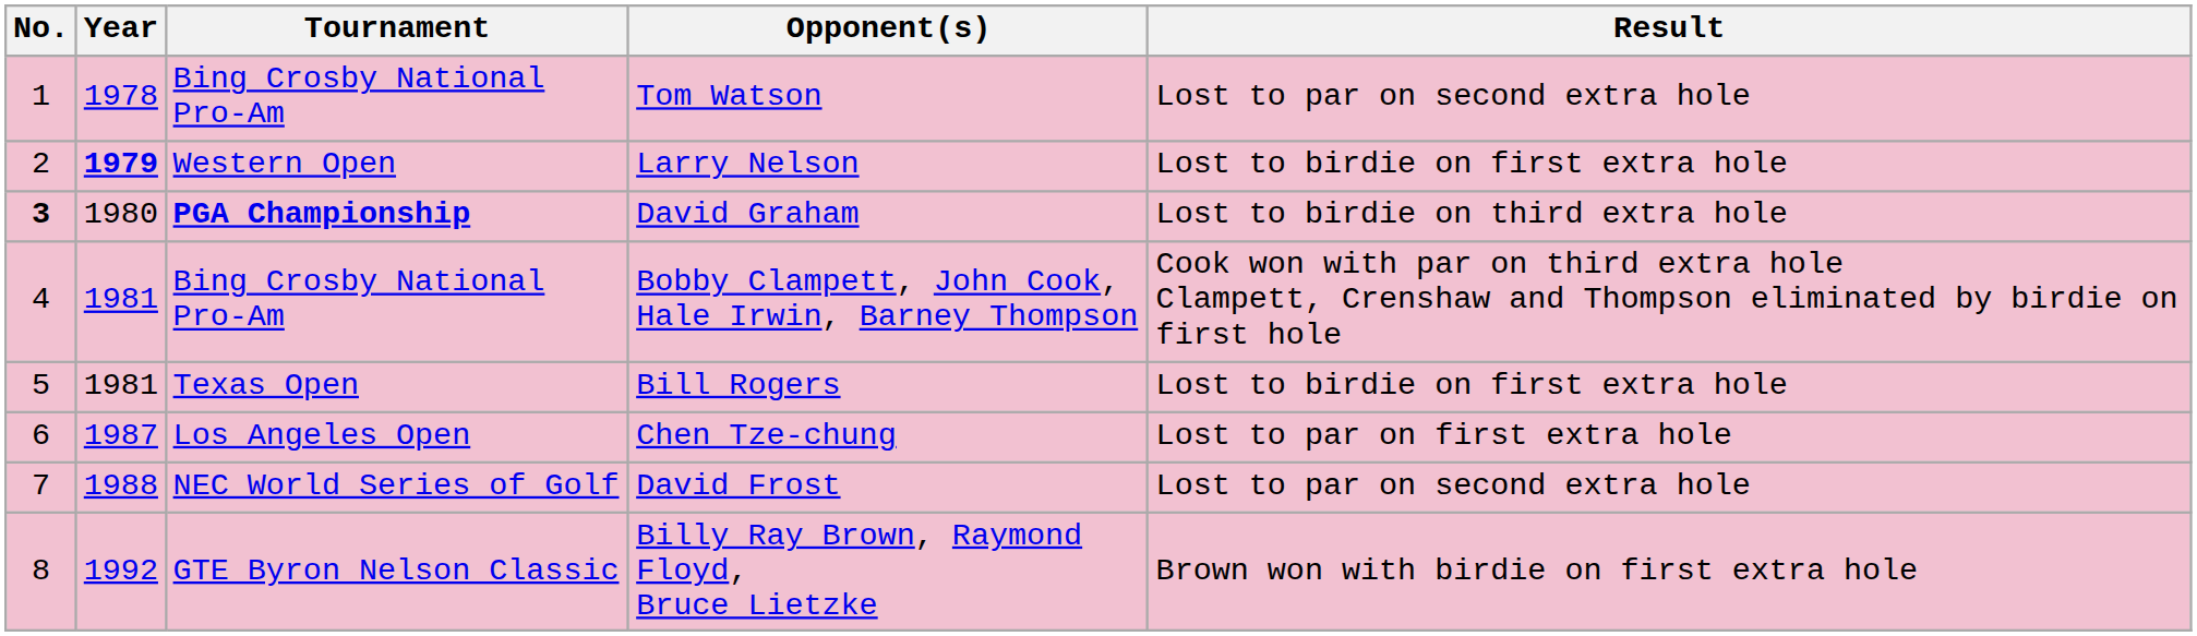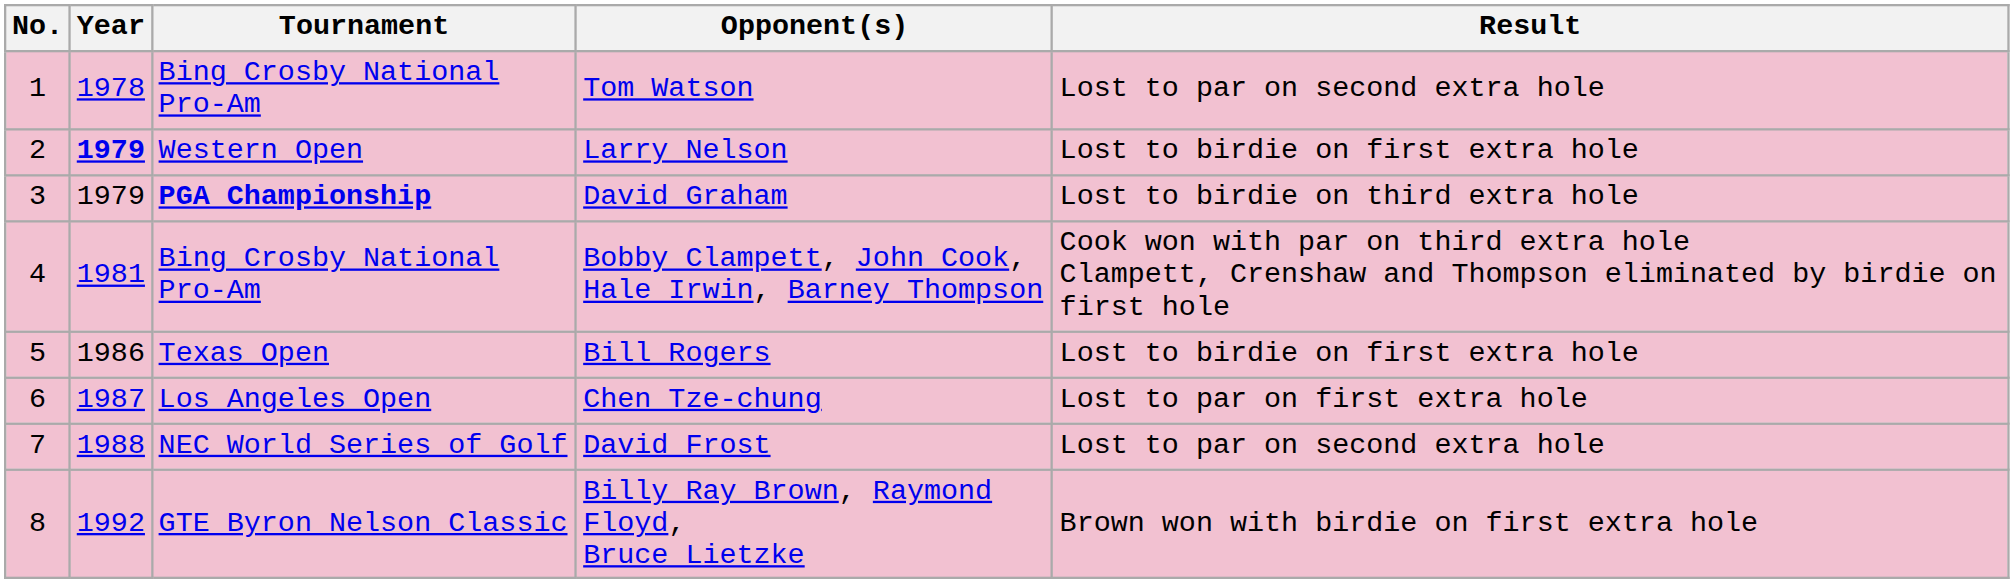 <table class="wikitable" style="font-size:95%;">
 <tr>
 <th>No.</th>
 <th>Year</th>
 <th>Tournament</th>
 <th>Opponent(s)</th>
 <th>Result</th>
 </tr>
 <tr style="background:#F2C1D1;">
 <td align=center>1</td>
 <td><a href='#'>1978</a></td>
 <td><a href='#'>Bing Crosby National Pro-Am</a></td>
 <td> <a href='#'>Tom Watson</a></td>
 <td>Lost to par on second extra hole</td>
 </tr>
 <tr style="background:#F2C1D1;">
 <td align=center>2</td>
 <td><strong><a href='#'>1979</a></strong></td>
 <td><a href='#'>Western Open</a></td>
 <td> <a href='#'>Larry Nelson</a></td>
 <td>Lost to birdie on first extra hole</td>
 </tr>
 <tr style="background:#F2C1D1;">
-<td align=center><strong>3</strong></td>
-<td>1980</td>
+<td align=center>3</td>
+<td>1979</td>
 <td><strong><a href='#'>PGA Championship</a></strong></td>
 <td> <a href='#'>David Graham</a></td>
 <td>Lost to birdie on third extra hole</td>
 </tr>
 <tr style="background:#F2C1D1;">
 <td align=center>4</td>
 <td><a href='#'>1981</a></td>
 <td><a href='#'>Bing Crosby National Pro-Am</a></td>
 <td> <a href='#'>Bobby Clampett</a>,  <a href='#'>John Cook</a>,<br> <a href='#'>Hale Irwin</a>,  <a href='#'>Barney Thompson</a></td>
 <td>Cook won with par on third extra hole<br>Clampett, Crenshaw and Thompson eliminated by birdie on first hole</td>
 </tr>
 <tr style="background:#F2C1D1;">
 <td align=center>5</td>
-<td>1981</td>
+<td>1986</td>
 <td><a href='#'>Texas Open</a></td>
 <td> <a href='#'>Bill Rogers</a></td>
 <td>Lost to birdie on first extra hole</td>
 </tr>
 <tr style="background:#F2C1D1;">
 <td align=center>6</td>
 <td><a href='#'>1987</a></td>
 <td><a href='#'>Los Angeles Open</a></td>
 <td> <a href='#'>Chen Tze-chung</a></td>
 <td>Lost to par on first extra hole</td>
 </tr>
 <tr style="background:#F2C1D1;">
 <td align=center>7</td>
 <td><a href='#'>1988</a></td>
 <td><a href='#'>NEC World Series of Golf</a></td>
 <td> <a href='#'>David Frost</a></td>
 <td>Lost to par on second extra hole</td>
 </tr>
 <tr style="background:#F2C1D1;">
 <td align=center>8</td>
 <td><a href='#'>1992</a></td>
 <td><a href='#'>GTE Byron Nelson Classic</a></td>
 <td> <a href='#'>Billy Ray Brown</a>,  <a href='#'>Raymond Floyd</a>,<br> <a href='#'>Bruce Lietzke</a></td>
 <td>Brown won with birdie on first extra hole</td>
 </tr>
 </table>
